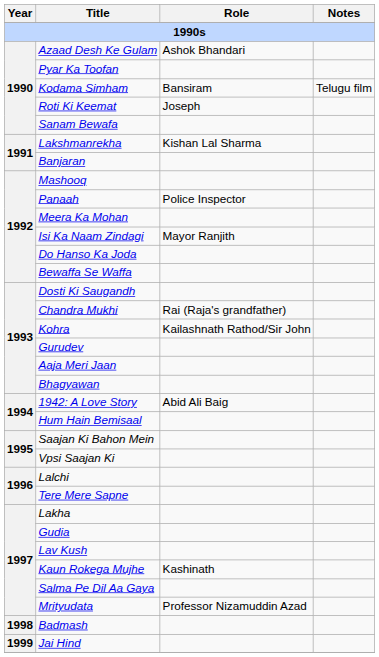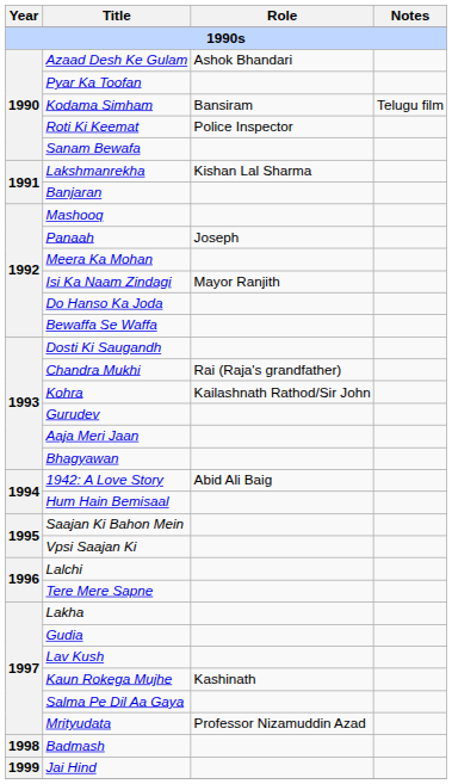 <table class="wikitable">
 <tr>
 <th>Year</th>
 <th>Title</th>
 <th>Role</th>
 <th>Notes</th>
 </tr>
 <tr>
 </tr>
 <tr>
 <th colspan="4" style="background:#bfd7ff">1990s</th>
 </tr>
 <tr>
 <th rowspan="5">1990</th>
 <td><em><a href='#'>Azaad Desh Ke Gulam</a></em></td>
 <td>Ashok Bhandari</td>
 <td></td>
 </tr>
 <tr>
 <td><em><a href='#'>Pyar Ka Toofan</a></em></td>
 <td></td>
 <td></td>
 </tr>
 <tr>
 <td><em><a href='#'>Kodama Simham</a></em></td>
 <td>Bansiram</td>
 <td>Telugu film</td>
 </tr>
 <tr>
 <td><em><a href='#'>Roti Ki Keemat</a></em></td>
-<td>Joseph</td>
+<td>Police Inspector</td>
 <td></td>
 </tr>
 <tr>
 <td><em><a href='#'>Sanam Bewafa</a></em></td>
 <td></td>
 <td></td>
 </tr>
 <tr>
 <th rowspan="2">1991</th>
 <td><em><a href='#'>Lakshmanrekha</a></em></td>
 <td>Kishan Lal Sharma</td>
 <td></td>
 </tr>
 <tr>
 <td><em><a href='#'>Banjaran</a></em></td>
 <td></td>
 <td></td>
 </tr>
 <tr>
 <th rowspan="6">1992</th>
 <td><em><a href='#'>Mashooq</a></em></td>
 <td></td>
 <td></td>
 </tr>
 <tr>
 <td><em><a href='#'>Panaah</a></em></td>
-<td>Police Inspector</td>
+<td>Joseph</td>
 <td></td>
 </tr>
 <tr>
 <td><em><a href='#'>Meera Ka Mohan</a></em></td>
 <td></td>
 <td></td>
 </tr>
 <tr>
 <td><em><a href='#'>Isi Ka Naam Zindagi</a></em></td>
 <td>Mayor Ranjith</td>
 <td></td>
 </tr>
 <tr>
 <td><em><a href='#'>Do Hanso Ka Joda</a></em></td>
 <td></td>
 <td></td>
 </tr>
 <tr>
 <td><em><a href='#'>Bewaffa Se Waffa</a></em></td>
 <td></td>
 <td></td>
 </tr>
 <tr>
 <th rowspan="6">1993</th>
 <td><em><a href='#'>Dosti Ki Saugandh</a></em></td>
 <td></td>
 <td></td>
 </tr>
 <tr>
 <td><em><a href='#'>Chandra Mukhi</a></em></td>
 <td>Rai (Raja's grandfather)</td>
 <td></td>
 </tr>
 <tr>
 <td><em><a href='#'>Kohra</a></em></td>
 <td>Kailashnath Rathod/Sir John</td>
 <td></td>
 </tr>
 <tr>
 <td><em><a href='#'>Gurudev</a></em></td>
 <td></td>
 <td></td>
 </tr>
 <tr>
 <td><em><a href='#'>Aaja Meri Jaan</a></em></td>
 <td></td>
 <td></td>
 </tr>
 <tr>
 <td><em><a href='#'>Bhagyawan</a></em></td>
 <td></td>
 <td></td>
 </tr>
 <tr>
 <th rowspan="2">1994</th>
 <td><em><a href='#'>1942: A Love Story</a></em></td>
 <td>Abid Ali Baig</td>
 <td></td>
 </tr>
 <tr>
 <td><em><a href='#'>Hum Hain Bemisaal</a></em></td>
 <td></td>
 <td></td>
 </tr>
 <tr>
 <th rowspan="2">1995</th>
 <td><em>Saajan Ki Bahon Mein</em></td>
 <td></td>
 <td></td>
 </tr>
 <tr>
 <td><em>Vpsi Saajan Ki</em></td>
 <td></td>
 <td></td>
 </tr>
 <tr>
 <th rowspan="2">1996</th>
 <td><em>Lalchi</em></td>
 <td></td>
 <td></td>
 </tr>
 <tr>
 <td><em><a href='#'>Tere Mere Sapne</a></em></td>
 <td></td>
 <td></td>
 </tr>
 <tr>
 <th rowspan="6">1997</th>
 <td><em>Lakha</em></td>
 <td></td>
 <td></td>
 </tr>
 <tr>
 <td><em><a href='#'>Gudia</a></em></td>
 <td></td>
 <td></td>
 </tr>
 <tr>
 <td><em><a href='#'>Lav Kush</a></em></td>
 <td></td>
 <td></td>
 </tr>
 <tr>
 <td><em><a href='#'>Kaun Rokega Mujhe</a></em></td>
 <td>Kashinath</td>
 <td></td>
 </tr>
 <tr>
 <td><em><a href='#'>Salma Pe Dil Aa Gaya</a></em></td>
 <td></td>
 <td></td>
 </tr>
 <tr>
 <td><em><a href='#'>Mrityudata</a></em></td>
 <td>Professor Nizamuddin Azad</td>
 <td></td>
 </tr>
 <tr>
 <th>1998</th>
 <td><em><a href='#'>Badmash</a></em></td>
 <td></td>
 <td></td>
 </tr>
 <tr>
 <th>1999</th>
 <td><em><a href='#'>Jai Hind</a></em></td>
 <td></td>
 <td></td>
 </tr>
 <tr>
 </tr>
 </table>
